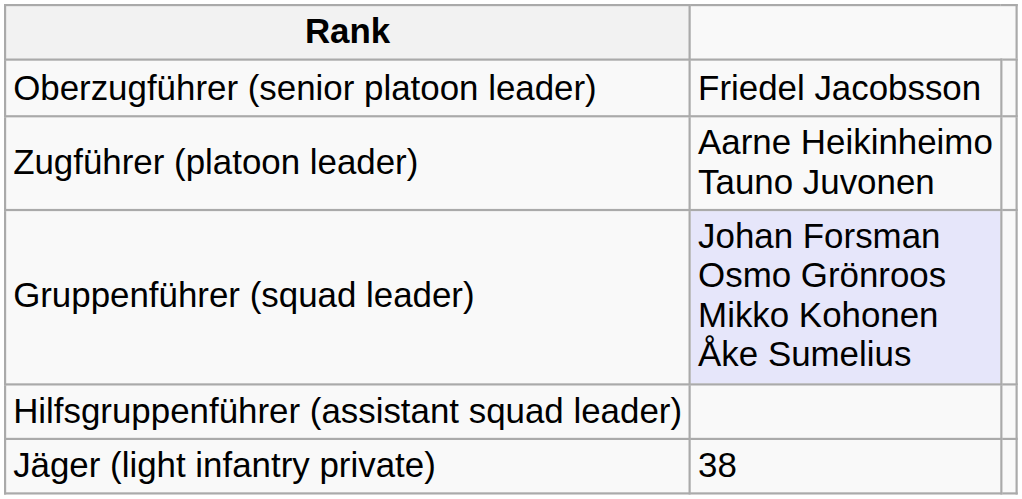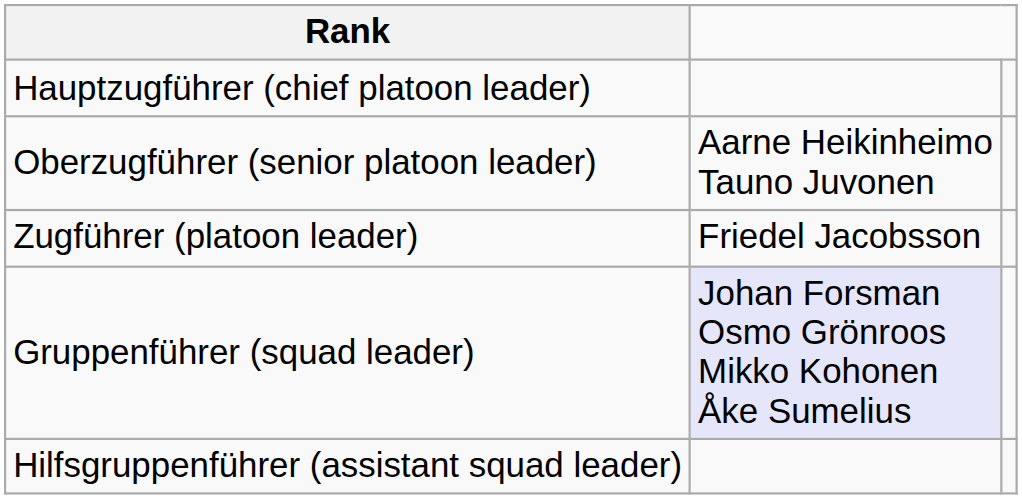 <table class="wikitable">
 <tr>
 <th>Rank</th>
 </tr>
 <tr>
+<td>Hauptzugführer (chief platoon leader)</td>
+<td></td>
+<td></td>
+</tr>
+<tr>
 <td>Oberzugführer (senior platoon leader)</td>
-<td>Friedel Jacobsson</td>
+<td>Aarne Heikinheimo<br>Tauno Juvonen<br></td>
 <td></td>
 </tr>
 <tr>
 <td>Zugführer (platoon leader)</td>
-<td>Aarne Heikinheimo<br>Tauno Juvonen<br></td>
+<td>Friedel Jacobsson</td>
 <td></td>
 </tr>
 <tr>
 <td>Gruppenführer (squad leader)</td>
 <td style="background: lavender;">Johan Forsman<br>Osmo Grönroos<br>Mikko Kohonen<br>Åke Sumelius</td>
 <td></td>
 </tr>
 <tr>
 <td>Hilfsgruppenführer (assistant squad leader)</td>
 <td></td>
 <td></td>
 </tr>
-<tr>
-<td>Jäger (light infantry private)</td>
-<td>38</td>
-<td></td>
-</tr>
 </table>
